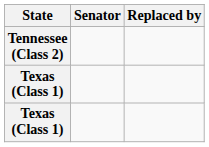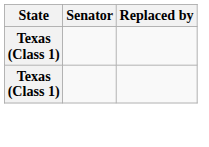 <table class="wikitable sortable plainrowheaders">
 <tr>
 <th scope="col">State</th>
 <th scope="col">Senator</th>
 <th scope="col">Replaced by</th>
-</tr>
-<tr>
-<th>Tennessee<br>(Class 2)</th>
-<td></td>
-<td></td>
 </tr>
 <tr>
 <th>Texas<br>(Class 1)</th>
 <td></td>
 <td></td>
 </tr>
 <tr>
 <th>Texas<br>(Class 1)</th>
 <td></td>
 <td></td>
 </tr>
 </table>
